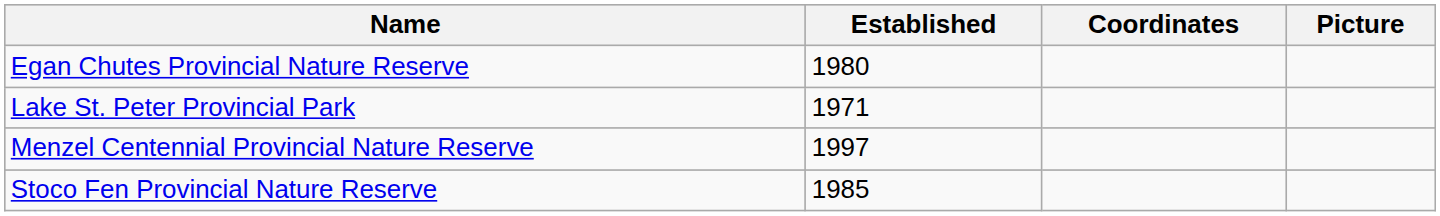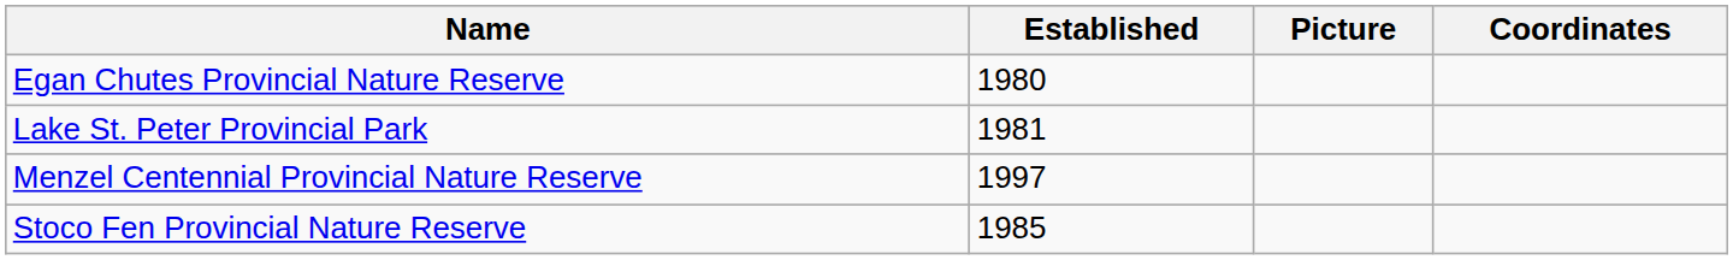 <table class='wikitable sortable' style='width:100%'>
 <tr>
 <th>Name</th>
 <th>Established</th>
+<th>Picture</th>
 <th>Coordinates</th>
-<th>Picture</th>
 </tr>
 <tr>
 <td><a href='#'>Egan Chutes Provincial Nature Reserve</a></td>
 <td>1980</td>
 <td></td>
 <td></td>
 </tr>
 <tr>
 <td><a href='#'>Lake St. Peter Provincial Park</a></td>
-<td>1971</td>
+<td>1981</td>
 <td></td>
 <td></td>
 </tr>
 <tr>
 <td><a href='#'>Menzel Centennial Provincial Nature Reserve</a></td>
 <td>1997</td>
 <td></td>
 <td></td>
 </tr>
 <tr>
 <td><a href='#'>Stoco Fen Provincial Nature Reserve</a></td>
 <td>1985</td>
 <td></td>
 <td></td>
 </tr>
 </table>
